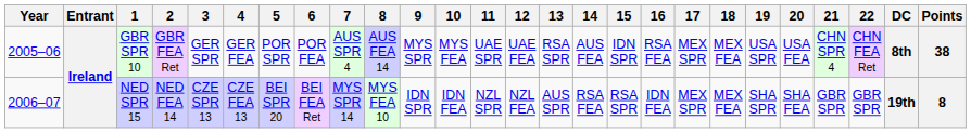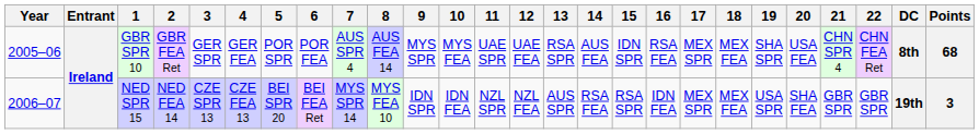 <table class="wikitable" style="text-align:center; font-size:90%">
 <tr>
 <th>Year</th>
 <th>Entrant</th>
 <th>1</th>
 <th>2</th>
 <th>3</th>
 <th>4</th>
 <th>5</th>
 <th>6</th>
 <th>7</th>
 <th>8</th>
 <th>9</th>
 <th>10</th>
 <th>11</th>
 <th>12</th>
 <th>13</th>
 <th>14</th>
 <th>15</th>
 <th>16</th>
 <th>17</th>
 <th>18</th>
 <th>19</th>
 <th>20</th>
 <th>21</th>
 <th>22</th>
 <th>DC</th>
 <th>Points</th>
 </tr>
 <tr>
 <td><a href='#'>2005–06</a></td>
 <th rowspan=2><a href='#'>Ireland</a></th>
 <td style="background:#DFFFDF;"><a href='#'>GBR<br>SPR</a><br><small>10</small></td>
 <td style="background:#EFCFFF;"><a href='#'>GBR<br>FEA</a><br><small>Ret</small></td>
 <td><a href='#'>GER<br>SPR</a><br><small></small></td>
 <td><a href='#'>GER<br>FEA</a><br><small></small></td>
 <td><a href='#'>POR<br>SPR</a><br><small></small></td>
 <td><a href='#'>POR<br>FEA</a><br><small></small></td>
 <td style="background:#DFFFDF;"><a href='#'>AUS<br>SPR</a><br><small>4</small></td>
 <td style="background:#CFCFFF;"><a href='#'>AUS<br>FEA</a><br><small>14</small></td>
 <td><a href='#'>MYS<br>SPR</a><br><small></small></td>
 <td><a href='#'>MYS<br>FEA</a><br><small></small></td>
 <td><a href='#'>UAE<br>SPR</a><br><small></small></td>
 <td><a href='#'>UAE<br>FEA</a><br><small></small></td>
 <td><a href='#'>RSA<br>SPR</a><br><small></small></td>
 <td><a href='#'>AUS<br>FEA</a><br><small></small></td>
 <td><a href='#'>IDN<br>SPR</a><br><small></small></td>
 <td><a href='#'>RSA<br>FEA</a><br><small></small></td>
 <td><a href='#'>MEX<br>SPR</a><br><small></small></td>
 <td><a href='#'>MEX<br>FEA</a><br><small></small></td>
-<td><a href='#'>USA<br>SPR</a><br><small></small></td>
+<td><a href='#'>SHA<br>SPR</a><br><small></small></td>
 <td><a href='#'>USA<br>FEA</a><br><small></small></td>
 <td style="background:#DFFFDF;"><a href='#'>CHN<br>SPR</a><br><small>4</small></td>
 <td style="background:#EFCFFF;"><a href='#'>CHN<br>FEA</a><br><small>Ret</small></td>
 <th>8th</th>
-<th>38</th>
+<th>68</th>
 </tr>
 <tr>
 <td><a href='#'>2006–07</a></td>
 <td style="background:#CFCFFF;"><a href='#'>NED<br>SPR</a><br><small>15</small></td>
 <td style="background:#CFCFFF;"><a href='#'>NED<br>FEA</a><br><small>14</small></td>
 <td style="background:#CFCFFF;"><a href='#'>CZE<br>SPR</a><br><small>13</small></td>
 <td style="background:#CFCFFF;"><a href='#'>CZE<br>FEA</a><br><small>13</small></td>
 <td style="background:#CFCFFF;"><a href='#'>BEI<br>SPR</a><br><small>20</small></td>
 <td style="background:#EFCFFF;"><a href='#'>BEI<br>FEA</a><br><small>Ret</small></td>
 <td style="background:#CFCFFF;"><a href='#'>MYS<br>SPR</a><br><small>14</small></td>
 <td style="background:#DFFFDF;"><a href='#'>MYS<br>FEA</a><br><small>10</small></td>
 <td><a href='#'>IDN<br>SPR</a><br><small></small></td>
 <td><a href='#'>IDN<br>FEA</a><br><small></small></td>
 <td><a href='#'>NZL<br>SPR</a><br><small></small></td>
 <td><a href='#'>NZL<br>FEA</a><br><small></small></td>
 <td><a href='#'>AUS<br>SPR</a><br><small></small></td>
 <td><a href='#'>RSA<br>FEA</a><br><small></small></td>
 <td><a href='#'>RSA<br>SPR</a><br><small></small></td>
 <td><a href='#'>IDN<br>FEA</a><br><small></small></td>
 <td><a href='#'>MEX<br>SPR</a><br><small></small></td>
 <td><a href='#'>MEX<br>FEA</a><br><small></small></td>
-<td><a href='#'>SHA<br>SPR</a><br><small></small></td>
+<td><a href='#'>USA<br>SPR</a><br><small></small></td>
 <td><a href='#'>SHA<br>FEA</a><br><small></small></td>
 <td><a href='#'>GBR<br>SPR</a><br><small></small></td>
 <td><a href='#'>GBR<br>SPR</a><br><small></small></td>
 <th>19th</th>
-<th>8</th>
+<th>3</th>
 </tr>
 </table>
